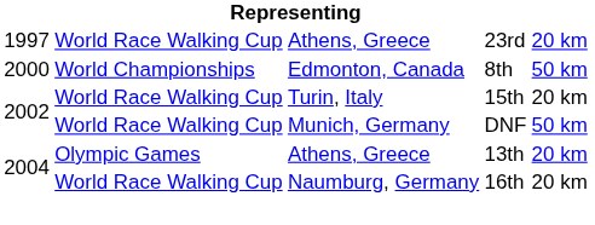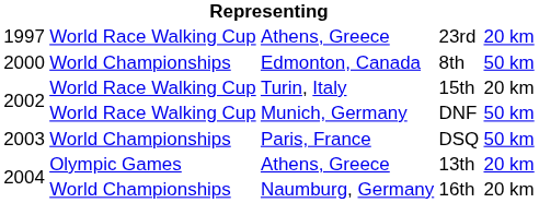 <table>
 <tr>
 <th colspan="5">Representing </th>
 </tr>
 <tr>
 <td>1997</td>
 <td><a href='#'>World Race Walking Cup</a></td>
 <td><a href='#'>Athens, Greece</a></td>
 <td>23rd</td>
 <td><a href='#'>20 km</a></td>
 </tr>
 <tr>
 <td>2000</td>
 <td><a href='#'>World Championships</a></td>
 <td><a href='#'>Edmonton, Canada</a></td>
 <td>8th</td>
 <td><a href='#'>50 km</a></td>
 </tr>
 <tr>
 <td rowspan=2>2002</td>
 <td><a href='#'>World Race Walking Cup</a></td>
 <td><a href='#'>Turin</a>, <a href='#'>Italy</a></td>
 <td>15th</td>
 <td>20 km</td>
 </tr>
 <tr>
 <td><a href='#'>World Race Walking Cup</a></td>
 <td><a href='#'>Munich, Germany</a></td>
 <td>DNF</td>
 <td><a href='#'>50 km</a></td>
 </tr>
 <tr>
+<td>2003</td>
+<td><a href='#'>World Championships</a></td>
+<td><a href='#'>Paris, France</a></td>
+<td>DSQ</td>
+<td><a href='#'>50 km</a></td>
+</tr>
+<tr>
 <td rowspan=2>2004</td>
 <td><a href='#'>Olympic Games</a></td>
 <td><a href='#'>Athens, Greece</a></td>
 <td>13th</td>
 <td><a href='#'>20 km</a></td>
 </tr>
 <tr>
-<td><a href='#'>World Race Walking Cup</a></td>
+<td><a href='#'>World Championships</a></td>
 <td><a href='#'>Naumburg</a>, <a href='#'>Germany</a></td>
 <td>16th</td>
 <td>20 km</td>
 </tr>
 </table>
